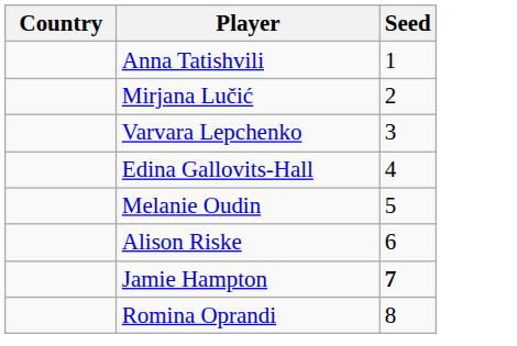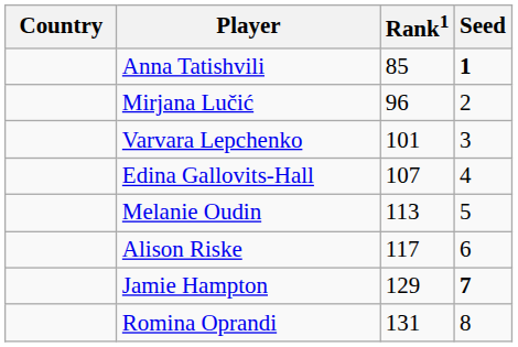 <table class="sortable wikitable">
 <tr>
 <th width="70">Country</th>
 <th width="175">Player</th>
+<th>Rank<sup>1</sup></th>
 <th>Seed</th>
 </tr>
 <tr>
 <td></td>
 <td><a href='#'>Anna Tatishvili</a></td>
-<td>1</td>
+<td>85</td>
+<td><strong>1</strong></td>
 </tr>
 <tr>
 <td></td>
 <td><a href='#'>Mirjana Lučić</a></td>
+<td>96</td>
 <td>2</td>
 </tr>
 <tr>
 <td></td>
 <td><a href='#'>Varvara Lepchenko</a></td>
+<td>101</td>
 <td>3</td>
 </tr>
 <tr>
 <td></td>
 <td><a href='#'>Edina Gallovits-Hall</a></td>
+<td>107</td>
 <td>4</td>
 </tr>
 <tr>
 <td></td>
 <td><a href='#'>Melanie Oudin</a></td>
+<td>113</td>
 <td>5</td>
 </tr>
 <tr>
 <td></td>
 <td><a href='#'>Alison Riske</a></td>
+<td>117</td>
 <td>6</td>
 </tr>
 <tr>
 <td></td>
 <td><a href='#'>Jamie Hampton</a></td>
+<td>129</td>
 <td><strong>7</strong></td>
 </tr>
 <tr>
 <td></td>
 <td><a href='#'>Romina Oprandi</a></td>
+<td>131</td>
 <td>8</td>
 </tr>
 </table>
